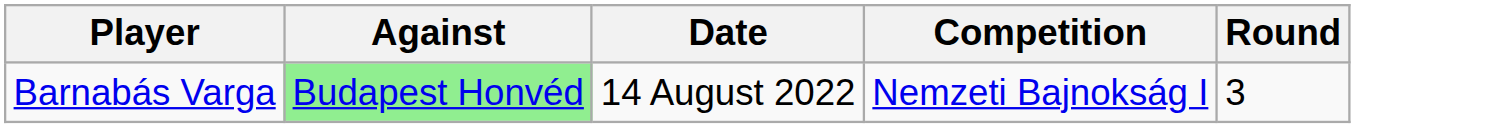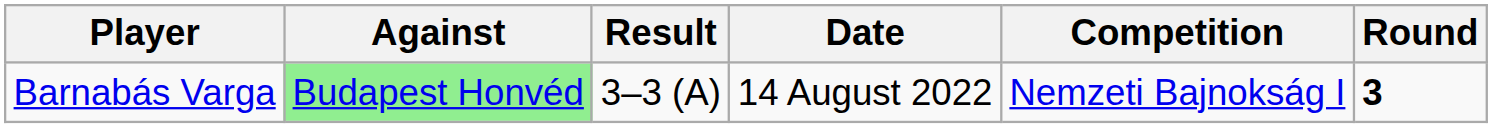 <table class="wikitable sortable">
 <tr>
 <th>Player</th>
 <th>Against</th>
+<th style="text-align:center">Result</th>
 <th>Date</th>
 <th style="text-align:center">Competition</th>
 <th>Round</th>
 </tr>
 <tr>
 <td> <a href='#'>Barnabás Varga</a></td>
 <td style="background: lightgreen;"><a href='#'>Budapest Honvéd</a></td>
+<td>3–3 (A)</td>
 <td>14 August 2022</td>
 <td><a href='#'>Nemzeti Bajnokság I</a></td>
-<td>3</td>
+<td><strong>3</strong></td>
 </tr>
 </table>
